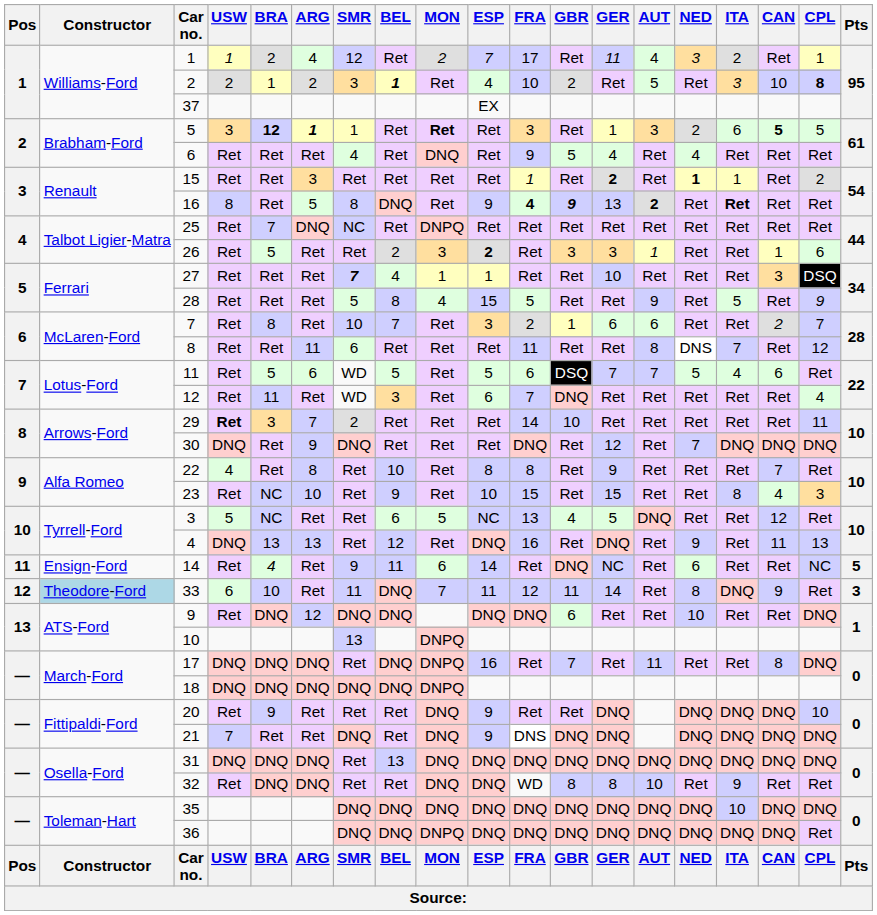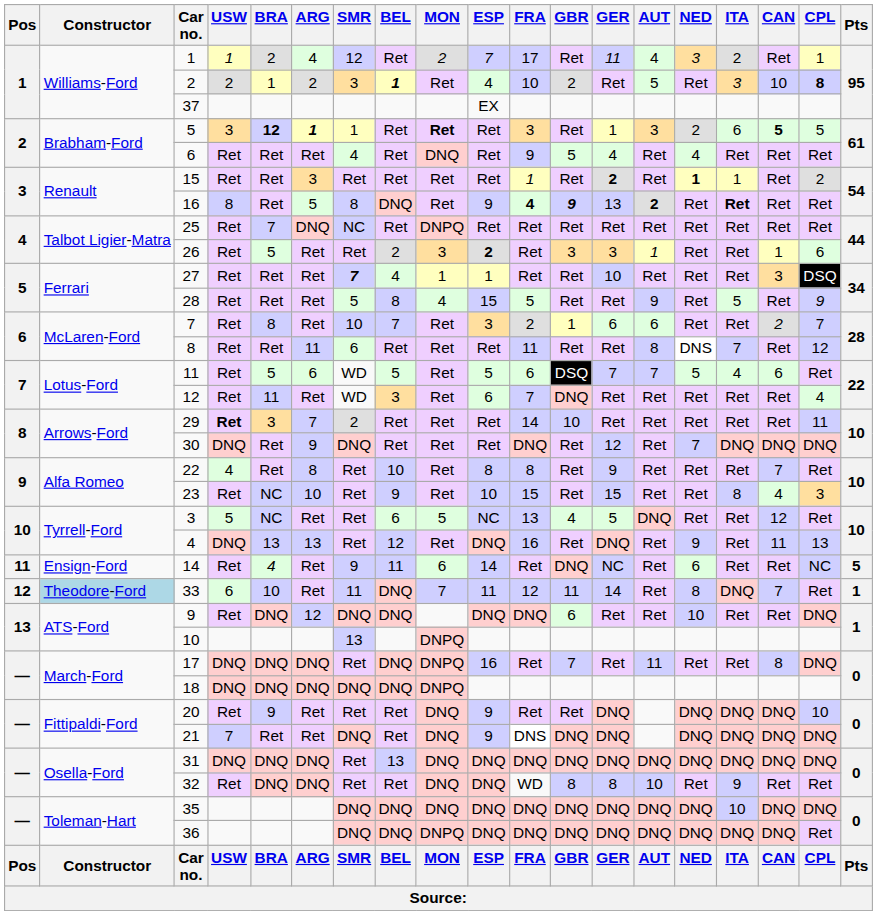 <table class="wikitable" style="font-size: 85%; text-align:center;">
 <tr valign="top">
 <th valign="middle">Pos</th>
 <th valign="middle">Constructor</th>
 <th valign="middle">Car<br>no.</th>
 <th><a href='#'>USW</a><br></th>
 <th><a href='#'>BRA</a><br></th>
 <th><a href='#'>ARG</a><br></th>
 <th><a href='#'>SMR</a><br></th>
 <th><a href='#'>BEL</a><br></th>
 <th><a href='#'>MON</a><br></th>
 <th><a href='#'>ESP</a><br></th>
 <th><a href='#'>FRA</a><br></th>
 <th><a href='#'>GBR</a><br></th>
 <th><a href='#'>GER</a><br></th>
 <th><a href='#'>AUT</a><br></th>
 <th><a href='#'>NED</a><br></th>
 <th><a href='#'>ITA</a><br></th>
 <th><a href='#'>CAN</a><br></th>
 <th><a href='#'>CPL</a><br></th>
 <th valign="middle">Pts</th>
 </tr>
 <tr>
 <th rowspan=3>1</th>
 <td rowspan=3 align="left"> <a href='#'>Williams</a>-<a href='#'>Ford</a></td>
 <td align="center">1</td>
 <td style="background:#ffffbf;"><em>1</em></td>
 <td style="background:#dfdfdf;">2</td>
 <td style="background:#dfffdf;">4</td>
 <td style="background:#cfcfff;">12</td>
 <td style="background:#efcfff;">Ret</td>
 <td style="background:#dfdfdf;"><em>2</em></td>
 <td style="background:#cfcfff;"><em>7</em></td>
 <td style="background:#cfcfff;">17</td>
 <td style="background:#efcfff;">Ret</td>
 <td style="background:#cfcfff;"><em>11</em></td>
 <td style="background:#dfffdf;">4</td>
 <td style="background:#ffdf9f;"><em>3</em></td>
 <td style="background:#dfdfdf;">2</td>
 <td style="background:#efcfff;">Ret</td>
 <td style="background:#ffffbf;">1</td>
 <th rowspan=3>95</th>
 </tr>
 <tr>
 <td align="center">2</td>
 <td style="background:#dfdfdf;">2</td>
 <td style="background:#ffffbf;">1</td>
 <td style="background:#dfdfdf;">2</td>
 <td style="background:#ffdf9f;">3</td>
 <td style="background:#ffffbf;"><strong><em>1</em></strong></td>
 <td style="background:#efcfff;">Ret</td>
 <td style="background:#dfffdf;">4</td>
 <td style="background:#cfcfff;">10</td>
 <td style="background:#dfdfdf;">2</td>
 <td style="background:#efcfff;">Ret</td>
 <td style="background:#dfffdf;">5</td>
 <td style="background:#efcfff;">Ret</td>
 <td style="background:#ffdf9f;"><em>3</em></td>
 <td style="background:#cfcfff;">10</td>
 <td style="background:#cfcfff;"><strong>8</strong></td>
 </tr>
 <tr>
 <td align="center">37</td>
 <td></td>
 <td></td>
 <td></td>
 <td></td>
 <td></td>
 <td></td>
 <td>EX</td>
 <td></td>
 <td></td>
 <td></td>
 <td></td>
 <td></td>
 <td></td>
 <td></td>
 <td></td>
 </tr>
 <tr>
 <th rowspan=2>2</th>
 <td rowspan=2 align="left"> <a href='#'>Brabham</a>-<a href='#'>Ford</a></td>
 <td align="center">5</td>
 <td style="background:#ffdf9f;">3</td>
 <td style="background:#cfcfff;"><strong>12</strong></td>
 <td style="background:#ffffbf;"><strong><em>1</em></strong></td>
 <td style="background:#ffffbf;">1</td>
 <td style="background:#efcfff;">Ret</td>
 <td style="background:#efcfff;"><strong>Ret</strong></td>
 <td style="background:#efcfff;">Ret</td>
 <td style="background:#ffdf9f;">3</td>
 <td style="background:#efcfff;">Ret</td>
 <td style="background:#ffffbf;">1</td>
 <td style="background:#ffdf9f;">3</td>
 <td style="background:#dfdfdf;">2</td>
 <td style="background:#dfffdf;">6</td>
 <td style="background:#dfffdf;"><strong>5</strong></td>
 <td style="background:#dfffdf;">5</td>
 <th rowspan=2>61</th>
 </tr>
 <tr>
 <td align="center">6</td>
 <td style="background:#efcfff;">Ret</td>
 <td style="background:#efcfff;">Ret</td>
 <td style="background:#efcfff;">Ret</td>
 <td style="background:#dfffdf;">4</td>
 <td style="background:#efcfff;">Ret</td>
 <td style="background:#ffcfcf;">DNQ</td>
 <td style="background:#efcfff;">Ret</td>
 <td style="background:#cfcfff;">9</td>
 <td style="background:#dfffdf;">5</td>
 <td style="background:#dfffdf;">4</td>
 <td style="background:#efcfff;">Ret</td>
 <td style="background:#dfffdf;">4</td>
 <td style="background:#efcfff;">Ret</td>
 <td style="background:#efcfff;">Ret</td>
 <td style="background:#efcfff;">Ret</td>
 </tr>
 <tr>
 <th rowspan=2>3</th>
 <td rowspan=2 align="left"> <a href='#'>Renault</a></td>
 <td align="center">15</td>
 <td style="background:#efcfff;">Ret</td>
 <td style="background:#efcfff;">Ret</td>
 <td style="background:#ffdf9f;">3</td>
 <td style="background:#efcfff;">Ret</td>
 <td style="background:#efcfff;">Ret</td>
 <td style="background:#efcfff;">Ret</td>
 <td style="background:#efcfff;">Ret</td>
 <td style="background:#ffffbf;"><em>1</em></td>
 <td style="background:#efcfff;">Ret</td>
 <td style="background:#dfdfdf;"><strong>2</strong></td>
 <td style="background:#efcfff;">Ret</td>
 <td style="background:#ffffbf;"><strong>1</strong></td>
 <td style="background:#ffffbf;">1</td>
 <td style="background:#efcfff;">Ret</td>
 <td style="background:#dfdfdf;">2</td>
 <th rowspan=2>54</th>
 </tr>
 <tr>
 <td align="center">16</td>
 <td style="background:#cfcfff;">8</td>
 <td style="background:#efcfff;">Ret</td>
 <td style="background:#dfffdf;">5</td>
 <td style="background:#cfcfff;">8</td>
 <td style="background:#ffcfcf;">DNQ</td>
 <td style="background:#efcfff;">Ret</td>
 <td style="background:#cfcfff;">9</td>
 <td style="background:#dfffdf;"><strong>4</strong></td>
 <td style="background:#cfcfff;"><strong><em>9</em></strong></td>
 <td style="background:#cfcfff;">13</td>
 <td style="background:#dfdfdf;"><strong>2</strong></td>
 <td style="background:#efcfff;">Ret</td>
 <td style="background:#efcfff;"><strong>Ret</strong></td>
 <td style="background:#efcfff;">Ret</td>
 <td style="background:#efcfff;">Ret</td>
 </tr>
 <tr>
 <th rowspan=2>4</th>
 <td rowspan=2 align="left" nowrap> <a href='#'>Talbot Ligier</a>-<a href='#'>Matra</a></td>
 <td align="center">25</td>
 <td style="background:#efcfff;">Ret</td>
 <td style="background:#cfcfff;">7</td>
 <td style="background:#ffcfcf;">DNQ</td>
 <td style="background:#cfcfff;">NC</td>
 <td style="background:#efcfff;">Ret</td>
 <td style="background:#ffcfcf;">DNPQ</td>
 <td style="background:#efcfff;">Ret</td>
 <td style="background:#efcfff;">Ret</td>
 <td style="background:#efcfff;">Ret</td>
 <td style="background:#efcfff;">Ret</td>
 <td style="background:#efcfff;">Ret</td>
 <td style="background:#efcfff;">Ret</td>
 <td style="background:#efcfff;">Ret</td>
 <td style="background:#efcfff;">Ret</td>
 <td style="background:#efcfff;">Ret</td>
 <th rowspan=2>44</th>
 </tr>
 <tr>
 <td align="center">26</td>
 <td style="background:#efcfff;">Ret</td>
 <td style="background:#dfffdf;">5</td>
 <td style="background:#efcfff;">Ret</td>
 <td style="background:#efcfff;">Ret</td>
 <td style="background:#dfdfdf;">2</td>
 <td style="background:#ffdf9f;">3</td>
 <td style="background:#dfdfdf;"><strong>2</strong></td>
 <td style="background:#efcfff;">Ret</td>
 <td style="background:#ffdf9f;">3</td>
 <td style="background:#ffdf9f;">3</td>
 <td style="background:#ffffbf;"><em>1</em></td>
 <td style="background:#efcfff;">Ret</td>
 <td style="background:#efcfff;">Ret</td>
 <td style="background:#ffffbf;">1</td>
 <td style="background:#dfffdf;">6</td>
 </tr>
 <tr>
 <th rowspan=2>5</th>
 <td rowspan=2 align="left"> <a href='#'>Ferrari</a></td>
 <td align="center">27</td>
 <td style="background:#efcfff;">Ret</td>
 <td style="background:#efcfff;">Ret</td>
 <td style="background:#efcfff;">Ret</td>
 <td style="background:#cfcfff;"><strong><em>7</em></strong></td>
 <td style="background:#dfffdf;">4</td>
 <td style="background:#ffffbf;">1</td>
 <td style="background:#ffffbf;">1</td>
 <td style="background:#efcfff;">Ret</td>
 <td style="background:#efcfff;">Ret</td>
 <td style="background:#cfcfff;">10</td>
 <td style="background:#efcfff;">Ret</td>
 <td style="background:#efcfff;">Ret</td>
 <td style="background:#efcfff;">Ret</td>
 <td style="background:#ffdf9f;">3</td>
 <td style="background:#000000; color:white">DSQ</td>
 <th rowspan=2>34</th>
 </tr>
 <tr>
 <td align="center">28</td>
 <td style="background:#efcfff;">Ret</td>
 <td style="background:#efcfff;">Ret</td>
 <td style="background:#efcfff;">Ret</td>
 <td style="background:#dfffdf;">5</td>
 <td style="background:#cfcfff;">8</td>
 <td style="background:#dfffdf;">4</td>
 <td style="background:#cfcfff;">15</td>
 <td style="background:#dfffdf;">5</td>
 <td style="background:#efcfff;">Ret</td>
 <td style="background:#efcfff;">Ret</td>
 <td style="background:#cfcfff;">9</td>
 <td style="background:#efcfff;">Ret</td>
 <td style="background:#dfffdf;">5</td>
 <td style="background:#efcfff;">Ret</td>
 <td style="background:#cfcfff;"><em>9</em></td>
 </tr>
 <tr>
 <th rowspan=2>6</th>
 <td rowspan=2 align="left"> <a href='#'>McLaren</a>-<a href='#'>Ford</a></td>
 <td align="center">7</td>
 <td style="background:#efcfff;">Ret</td>
 <td style="background:#cfcfff;">8</td>
 <td style="background:#efcfff;">Ret</td>
 <td style="background:#cfcfff;">10</td>
 <td style="background:#cfcfff;">7</td>
 <td style="background:#efcfff;">Ret</td>
 <td style="background:#ffdf9f;">3</td>
 <td style="background:#dfdfdf;">2</td>
 <td style="background:#ffffbf;">1</td>
 <td style="background:#dfffdf;">6</td>
 <td style="background:#dfffdf;">6</td>
 <td style="background:#efcfff;">Ret</td>
 <td style="background:#efcfff;">Ret</td>
 <td style="background:#dfdfdf;"><em>2</em></td>
 <td style="background:#cfcfff;">7</td>
 <th rowspan=2>28</th>
 </tr>
 <tr>
 <td align="center">8</td>
 <td style="background:#efcfff;">Ret</td>
 <td style="background:#efcfff;">Ret</td>
 <td style="background:#cfcfff;">11</td>
 <td style="background:#dfffdf;">6</td>
 <td style="background:#efcfff;">Ret</td>
 <td style="background:#efcfff;">Ret</td>
 <td style="background:#efcfff;">Ret</td>
 <td style="background:#cfcfff;">11</td>
 <td style="background:#efcfff;">Ret</td>
 <td style="background:#efcfff;">Ret</td>
 <td style="background:#cfcfff;">8</td>
 <td style="background:#ffffff;">DNS</td>
 <td style="background:#cfcfff;">7</td>
 <td style="background:#efcfff;">Ret</td>
 <td style="background:#cfcfff;">12</td>
 </tr>
 <tr>
 <th rowspan=2>7</th>
 <td rowspan=2 align="left"> <a href='#'>Lotus</a>-<a href='#'>Ford</a></td>
 <td align="center">11</td>
 <td style="background:#efcfff;">Ret</td>
 <td style="background:#dfffdf;">5</td>
 <td style="background:#dfffdf;">6</td>
 <td>WD</td>
 <td style="background:#dfffdf;">5</td>
 <td style="background:#efcfff;">Ret</td>
 <td style="background:#dfffdf;">5</td>
 <td style="background:#dfffdf;">6</td>
 <td style="background:#000000; color:white">DSQ</td>
 <td style="background:#cfcfff;">7</td>
 <td style="background:#cfcfff;">7</td>
 <td style="background:#dfffdf;">5</td>
 <td style="background:#dfffdf;">4</td>
 <td style="background:#dfffdf;">6</td>
 <td style="background:#efcfff;">Ret</td>
 <th rowspan=2>22</th>
 </tr>
 <tr>
 <td align="center">12</td>
 <td style="background:#efcfff;">Ret</td>
 <td style="background:#cfcfff;">11</td>
 <td style="background:#efcfff;">Ret</td>
 <td>WD</td>
 <td style="background:#ffdf9f;">3</td>
 <td style="background:#efcfff;">Ret</td>
 <td style="background:#dfffdf;">6</td>
 <td style="background:#cfcfff;">7</td>
 <td style="background:#ffcfcf;">DNQ</td>
 <td style="background:#efcfff;">Ret</td>
 <td style="background:#efcfff;">Ret</td>
 <td style="background:#efcfff;">Ret</td>
 <td style="background:#efcfff;">Ret</td>
 <td style="background:#efcfff;">Ret</td>
 <td style="background:#dfffdf;">4</td>
 </tr>
 <tr>
 <th rowspan=2>8</th>
 <td rowspan=2 align="left"> <a href='#'>Arrows</a>-<a href='#'>Ford</a></td>
 <td align="center">29</td>
 <td style="background:#efcfff;"><strong>Ret</strong></td>
 <td style="background:#ffdf9f;">3</td>
 <td style="background:#cfcfff;">7</td>
 <td style="background:#dfdfdf;">2</td>
 <td style="background:#efcfff;">Ret</td>
 <td style="background:#efcfff;">Ret</td>
 <td style="background:#efcfff;">Ret</td>
 <td style="background:#cfcfff;">14</td>
 <td style="background:#cfcfff;">10</td>
 <td style="background:#efcfff;">Ret</td>
 <td style="background:#efcfff;">Ret</td>
 <td style="background:#efcfff;">Ret</td>
 <td style="background:#efcfff;">Ret</td>
 <td style="background:#efcfff;">Ret</td>
 <td style="background:#cfcfff;">11</td>
 <th rowspan=2>10</th>
 </tr>
 <tr>
 <td align="center">30</td>
 <td style="background:#ffcfcf;">DNQ</td>
 <td style="background:#efcfff;">Ret</td>
 <td style="background:#cfcfff;">9</td>
 <td style="background:#ffcfcf;">DNQ</td>
 <td style="background:#efcfff;">Ret</td>
 <td style="background:#efcfff;">Ret</td>
 <td style="background:#efcfff;">Ret</td>
 <td style="background:#ffcfcf;">DNQ</td>
 <td style="background:#efcfff;">Ret</td>
 <td style="background:#cfcfff;">12</td>
 <td style="background:#efcfff;">Ret</td>
 <td style="background:#cfcfff;">7</td>
 <td style="background:#ffcfcf;">DNQ</td>
 <td style="background:#ffcfcf;">DNQ</td>
 <td style="background:#ffcfcf;">DNQ</td>
 </tr>
 <tr>
 <th rowspan=2>9</th>
 <td rowspan=2 align="left"> <a href='#'>Alfa Romeo</a></td>
 <td align="center">22</td>
 <td style="background:#dfffdf;">4</td>
 <td style="background:#efcfff;">Ret</td>
 <td style="background:#cfcfff;">8</td>
 <td style="background:#efcfff;">Ret</td>
 <td style="background:#cfcfff;">10</td>
 <td style="background:#efcfff;">Ret</td>
 <td style="background:#cfcfff;">8</td>
 <td style="background:#cfcfff;">8</td>
 <td style="background:#efcfff;">Ret</td>
 <td style="background:#cfcfff;">9</td>
 <td style="background:#efcfff;">Ret</td>
 <td style="background:#efcfff;">Ret</td>
 <td style="background:#efcfff;">Ret</td>
 <td style="background:#cfcfff;">7</td>
 <td style="background:#efcfff;">Ret</td>
 <th rowspan=2>10</th>
 </tr>
 <tr>
 <td align="center">23</td>
 <td style="background:#efcfff;">Ret</td>
 <td style="background:#cfcfff;">NC</td>
 <td style="background:#cfcfff;">10</td>
 <td style="background:#efcfff;">Ret</td>
 <td style="background:#cfcfff;">9</td>
 <td style="background:#efcfff;">Ret</td>
 <td style="background:#cfcfff;">10</td>
 <td style="background:#cfcfff;">15</td>
 <td style="background:#efcfff;">Ret</td>
 <td style="background:#cfcfff;">15</td>
 <td style="background:#efcfff;">Ret</td>
 <td style="background:#efcfff;">Ret</td>
 <td style="background:#cfcfff;">8</td>
 <td style="background:#dfffdf;">4</td>
 <td style="background:#ffdf9f;">3</td>
 </tr>
 <tr>
 <th rowspan=2>10</th>
 <td rowspan=2 align="left"> <a href='#'>Tyrrell</a>-<a href='#'>Ford</a></td>
 <td align="center">3</td>
 <td style="background:#dfffdf;">5</td>
 <td style="background:#cfcfff;">NC</td>
 <td style="background:#efcfff;">Ret</td>
 <td style="background:#efcfff;">Ret</td>
 <td style="background:#dfffdf;">6</td>
 <td style="background:#dfffdf;">5</td>
 <td style="background:#cfcfff;">NC</td>
 <td style="background:#cfcfff;">13</td>
 <td style="background:#dfffdf;">4</td>
 <td style="background:#dfffdf;">5</td>
 <td style="background:#ffcfcf;">DNQ</td>
 <td style="background:#efcfff;">Ret</td>
 <td style="background:#efcfff;">Ret</td>
 <td style="background:#cfcfff;">12</td>
 <td style="background:#efcfff;">Ret</td>
 <th rowspan=2>10</th>
 </tr>
 <tr>
 <td align="center">4</td>
 <td style="background:#ffcfcf;">DNQ</td>
 <td style="background:#cfcfff;">13</td>
 <td style="background:#cfcfff;">13</td>
 <td style="background:#efcfff;">Ret</td>
 <td style="background:#cfcfff;">12</td>
 <td style="background:#efcfff;">Ret</td>
 <td style="background:#ffcfcf;">DNQ</td>
 <td style="background:#cfcfff;">16</td>
 <td style="background:#efcfff;">Ret</td>
 <td style="background:#ffcfcf;">DNQ</td>
 <td style="background:#efcfff;">Ret</td>
 <td style="background:#cfcfff;">9</td>
 <td style="background:#efcfff;">Ret</td>
 <td style="background:#cfcfff;">11</td>
 <td style="background:#cfcfff;">13</td>
 </tr>
 <tr>
 <th>11</th>
 <td align="left"> <a href='#'>Ensign</a>-<a href='#'>Ford</a></td>
 <td align="center">14</td>
 <td style="background:#efcfff;">Ret</td>
 <td style="background:#dfffdf;"><em>4</em></td>
 <td style="background:#efcfff;">Ret</td>
 <td style="background:#cfcfff;">9</td>
 <td style="background:#cfcfff;">11</td>
 <td style="background:#dfffdf;">6</td>
 <td style="background:#cfcfff;">14</td>
 <td style="background:#efcfff;">Ret</td>
 <td style="background:#ffcfcf;">DNQ</td>
 <td style="background:#cfcfff;">NC</td>
 <td style="background:#efcfff;">Ret</td>
 <td style="background:#dfffdf;">6</td>
 <td style="background:#efcfff;">Ret</td>
 <td style="background:#efcfff;">Ret</td>
 <td style="background:#cfcfff;">NC</td>
 <th>5</th>
 </tr>
 <tr>
 <th>12</th>
 <td align="left" style="background: lightblue;"> <a href='#'>Theodore</a>-<a href='#'>Ford</a></td>
 <td align="center">33</td>
 <td style="background:#dfffdf;">6</td>
 <td style="background:#cfcfff;">10</td>
 <td style="background:#efcfff;">Ret</td>
 <td style="background:#cfcfff;">11</td>
 <td style="background:#ffcfcf;">DNQ</td>
 <td style="background:#cfcfff;">7</td>
 <td style="background:#cfcfff;">11</td>
 <td style="background:#cfcfff;">12</td>
 <td style="background:#cfcfff;">11</td>
 <td style="background:#cfcfff;">14</td>
 <td style="background:#efcfff;">Ret</td>
 <td style="background:#cfcfff;">8</td>
 <td style="background:#ffcfcf;">DNQ</td>
-<td style="background:#cfcfff;">9</td>
+<td style="background:#cfcfff;">7</td>
 <td style="background:#efcfff;">Ret</td>
-<th>3</th>
+<th>1</th>
 </tr>
 <tr>
 <th rowspan=2>13</th>
 <td rowspan=2 align="left"> <a href='#'>ATS</a>-<a href='#'>Ford</a></td>
 <td align="center">9</td>
 <td style="background:#efcfff;">Ret</td>
 <td style="background:#ffcfcf;">DNQ</td>
 <td style="background:#cfcfff;">12</td>
 <td style="background:#ffcfcf;">DNQ</td>
 <td style="background:#ffcfcf;">DNQ</td>
 <td></td>
 <td style="background:#ffcfcf;">DNQ</td>
 <td style="background:#ffcfcf;">DNQ</td>
 <td style="background:#dfffdf;">6</td>
 <td style="background:#efcfff;">Ret</td>
 <td style="background:#efcfff;">Ret</td>
 <td style="background:#cfcfff;">10</td>
 <td style="background:#efcfff;">Ret</td>
 <td style="background:#efcfff;">Ret</td>
 <td style="background:#ffcfcf;">DNQ</td>
 <th rowspan=2>1</th>
 </tr>
 <tr>
 <td align="center">10</td>
 <td></td>
 <td></td>
 <td></td>
 <td style="background:#cfcfff;">13</td>
 <td></td>
 <td style="background:#ffcfcf;">DNPQ</td>
 <td></td>
 <td></td>
 <td></td>
 <td></td>
 <td></td>
 <td></td>
 <td></td>
 <td></td>
 <td></td>
 </tr>
 <tr>
 <th rowspan=2>—</th>
 <td rowspan=2 align="left"> <a href='#'>March</a>-<a href='#'>Ford</a></td>
 <td align="center">17</td>
 <td style="background:#ffcfcf;">DNQ</td>
 <td style="background:#ffcfcf;">DNQ</td>
 <td style="background:#ffcfcf;">DNQ</td>
 <td style="background:#efcfff;">Ret</td>
 <td style="background:#ffcfcf;">DNQ</td>
 <td style="background:#ffcfcf;">DNPQ</td>
 <td style="background:#cfcfff;">16</td>
 <td style="background:#efcfff;">Ret</td>
 <td style="background:#cfcfff;">7</td>
 <td style="background:#efcfff;">Ret</td>
 <td style="background:#cfcfff;">11</td>
 <td style="background:#efcfff;">Ret</td>
 <td style="background:#efcfff;">Ret</td>
 <td style="background:#cfcfff;">8</td>
 <td style="background:#ffcfcf;">DNQ</td>
 <th rowspan=2>0</th>
 </tr>
 <tr>
 <td align="center">18</td>
 <td style="background:#ffcfcf;">DNQ</td>
 <td style="background:#ffcfcf;">DNQ</td>
 <td style="background:#ffcfcf;">DNQ</td>
 <td style="background:#ffcfcf;">DNQ</td>
 <td style="background:#ffcfcf;">DNQ</td>
 <td style="background:#ffcfcf;">DNPQ</td>
 <td></td>
 <td></td>
 <td></td>
 <td></td>
 <td></td>
 <td></td>
 <td></td>
 <td></td>
 <td></td>
 </tr>
 <tr>
 <th rowspan=2>—</th>
 <td rowspan=2 align="left"> <a href='#'>Fittipaldi</a>-<a href='#'>Ford</a></td>
 <td align="center">20</td>
 <td style="background:#efcfff;">Ret</td>
 <td style="background:#cfcfff;">9</td>
 <td style="background:#efcfff;">Ret</td>
 <td style="background:#efcfff;">Ret</td>
 <td style="background:#efcfff;">Ret</td>
 <td style="background:#ffcfcf;">DNQ</td>
 <td style="background:#cfcfff;">9</td>
 <td style="background:#efcfff;">Ret</td>
 <td style="background:#efcfff;">Ret</td>
 <td style="background:#ffcfcf;">DNQ</td>
 <td></td>
 <td style="background:#ffcfcf;">DNQ</td>
 <td style="background:#ffcfcf;">DNQ</td>
 <td style="background:#ffcfcf;">DNQ</td>
 <td style="background:#cfcfff;">10</td>
 <th rowspan=2>0</th>
 </tr>
 <tr>
 <td align="center">21</td>
 <td style="background:#cfcfff;">7</td>
 <td style="background:#efcfff;">Ret</td>
 <td style="background:#efcfff;">Ret</td>
 <td style="background:#ffcfcf;">DNQ</td>
 <td style="background:#efcfff;">Ret</td>
 <td style="background:#ffcfcf;">DNQ</td>
 <td style="background:#cfcfff;">9</td>
 <td style="background:#ffffff;">DNS</td>
 <td style="background:#ffcfcf;">DNQ</td>
 <td style="background:#ffcfcf;">DNQ</td>
 <td></td>
 <td style="background:#ffcfcf;">DNQ</td>
 <td style="background:#ffcfcf;">DNQ</td>
 <td style="background:#ffcfcf;">DNQ</td>
 <td style="background:#ffcfcf;">DNQ</td>
 </tr>
 <tr>
 <th rowspan=2>—</th>
 <td rowspan=2 align="left"> <a href='#'>Osella</a>-<a href='#'>Ford</a></td>
 <td align="center">31</td>
 <td style="background:#ffcfcf;">DNQ</td>
 <td style="background:#ffcfcf;">DNQ</td>
 <td style="background:#ffcfcf;">DNQ</td>
 <td style="background:#efcfff;">Ret</td>
 <td style="background:#cfcfff;">13</td>
 <td style="background:#ffcfcf;">DNQ</td>
 <td style="background:#ffcfcf;">DNQ</td>
 <td style="background:#ffcfcf;">DNQ</td>
 <td style="background:#ffcfcf;">DNQ</td>
 <td style="background:#ffcfcf;">DNQ</td>
 <td style="background:#ffcfcf;">DNQ</td>
 <td style="background:#ffcfcf;">DNQ</td>
 <td style="background:#ffcfcf;">DNQ</td>
 <td style="background:#ffcfcf;">DNQ</td>
 <td style="background:#ffcfcf;">DNQ</td>
 <th rowspan=2>0</th>
 </tr>
 <tr>
 <td align="center">32</td>
 <td style="background:#efcfff;">Ret</td>
 <td style="background:#ffcfcf;">DNQ</td>
 <td style="background:#ffcfcf;">DNQ</td>
 <td style="background:#efcfff;">Ret</td>
 <td style="background:#efcfff;">Ret</td>
 <td style="background:#ffcfcf;">DNQ</td>
 <td style="background:#ffcfcf;">DNQ</td>
 <td>WD</td>
 <td style="background:#cfcfff;">8</td>
 <td style="background:#cfcfff;">8</td>
 <td style="background:#cfcfff;">10</td>
 <td style="background:#efcfff;">Ret</td>
 <td style="background:#cfcfff;">9</td>
 <td style="background:#efcfff;">Ret</td>
 <td style="background:#efcfff;">Ret</td>
 </tr>
 <tr>
 <th rowspan=2>—</th>
 <td rowspan=2 align="left"> <a href='#'>Toleman</a>-<a href='#'>Hart</a></td>
 <td align="center">35</td>
 <td></td>
 <td></td>
 <td></td>
 <td style="background:#ffcfcf;">DNQ</td>
 <td style="background:#ffcfcf;">DNQ</td>
 <td style="background:#ffcfcf;">DNQ</td>
 <td style="background:#ffcfcf;">DNQ</td>
 <td style="background:#ffcfcf;">DNQ</td>
 <td style="background:#ffcfcf;">DNQ</td>
 <td style="background:#ffcfcf;">DNQ</td>
 <td style="background:#ffcfcf;">DNQ</td>
 <td style="background:#ffcfcf;">DNQ</td>
 <td style="background:#cfcfff;">10</td>
 <td style="background:#ffcfcf;">DNQ</td>
 <td style="background:#ffcfcf;">DNQ</td>
 <th rowspan=2>0</th>
 </tr>
 <tr>
 <td align="center">36</td>
 <td></td>
 <td></td>
 <td></td>
 <td style="background:#ffcfcf;">DNQ</td>
 <td style="background:#ffcfcf;">DNQ</td>
 <td style="background:#ffcfcf;">DNPQ</td>
 <td style="background:#ffcfcf;">DNQ</td>
 <td style="background:#ffcfcf;">DNQ</td>
 <td style="background:#ffcfcf;">DNQ</td>
 <td style="background:#ffcfcf;">DNQ</td>
 <td style="background:#ffcfcf;">DNQ</td>
 <td style="background:#ffcfcf;">DNQ</td>
 <td style="background:#ffcfcf;">DNQ</td>
 <td style="background:#ffcfcf;">DNQ</td>
 <td style="background:#efcfff;">Ret</td>
 </tr>
 <tr valign="top">
 <th valign="middle">Pos</th>
 <th valign="middle">Constructor</th>
 <th valign="middle">Car<br>no.</th>
 <th><a href='#'>USW</a><br></th>
 <th><a href='#'>BRA</a><br></th>
 <th><a href='#'>ARG</a><br></th>
 <th><a href='#'>SMR</a><br></th>
 <th><a href='#'>BEL</a><br></th>
 <th><a href='#'>MON</a><br></th>
 <th><a href='#'>ESP</a><br></th>
 <th><a href='#'>FRA</a><br></th>
 <th><a href='#'>GBR</a><br></th>
 <th><a href='#'>GER</a><br></th>
 <th><a href='#'>AUT</a><br></th>
 <th><a href='#'>NED</a><br></th>
 <th><a href='#'>ITA</a><br></th>
 <th><a href='#'>CAN</a><br></th>
 <th><a href='#'>CPL</a><br></th>
 <th valign="middle">Pts</th>
 </tr>
 <tr>
 <th colspan=19>Source:</th>
 </tr>
 <tr>
 </tr>
 </table>
